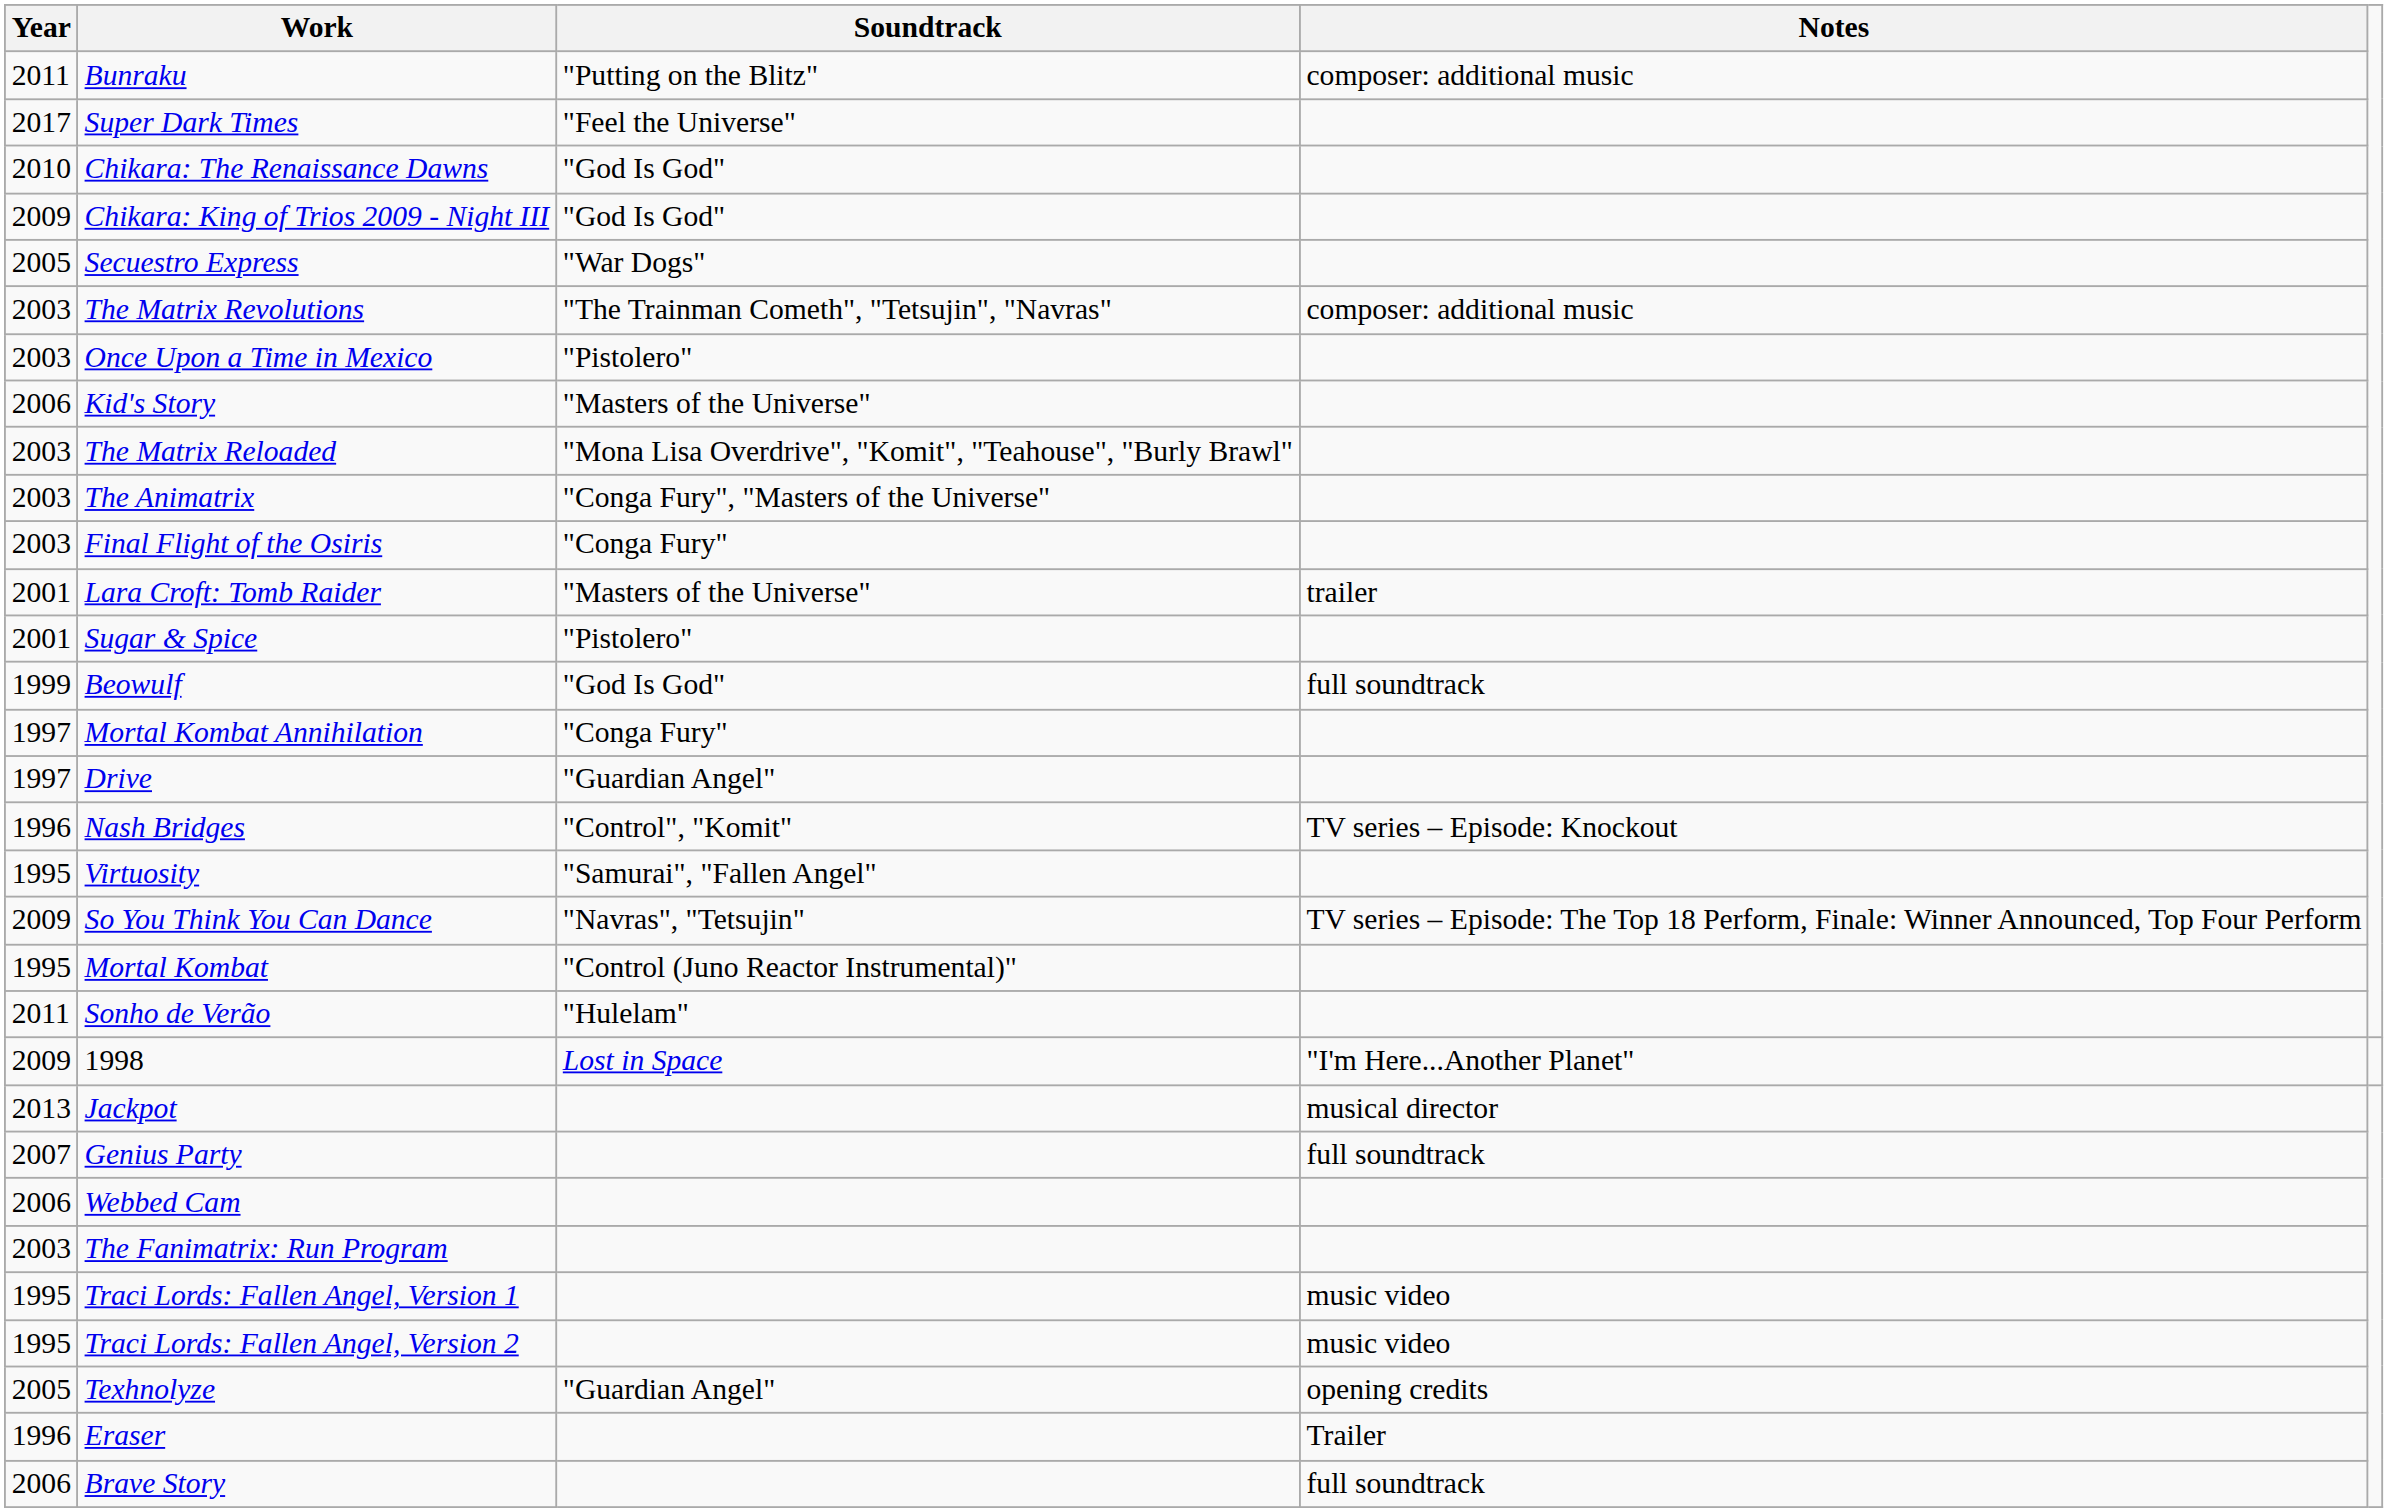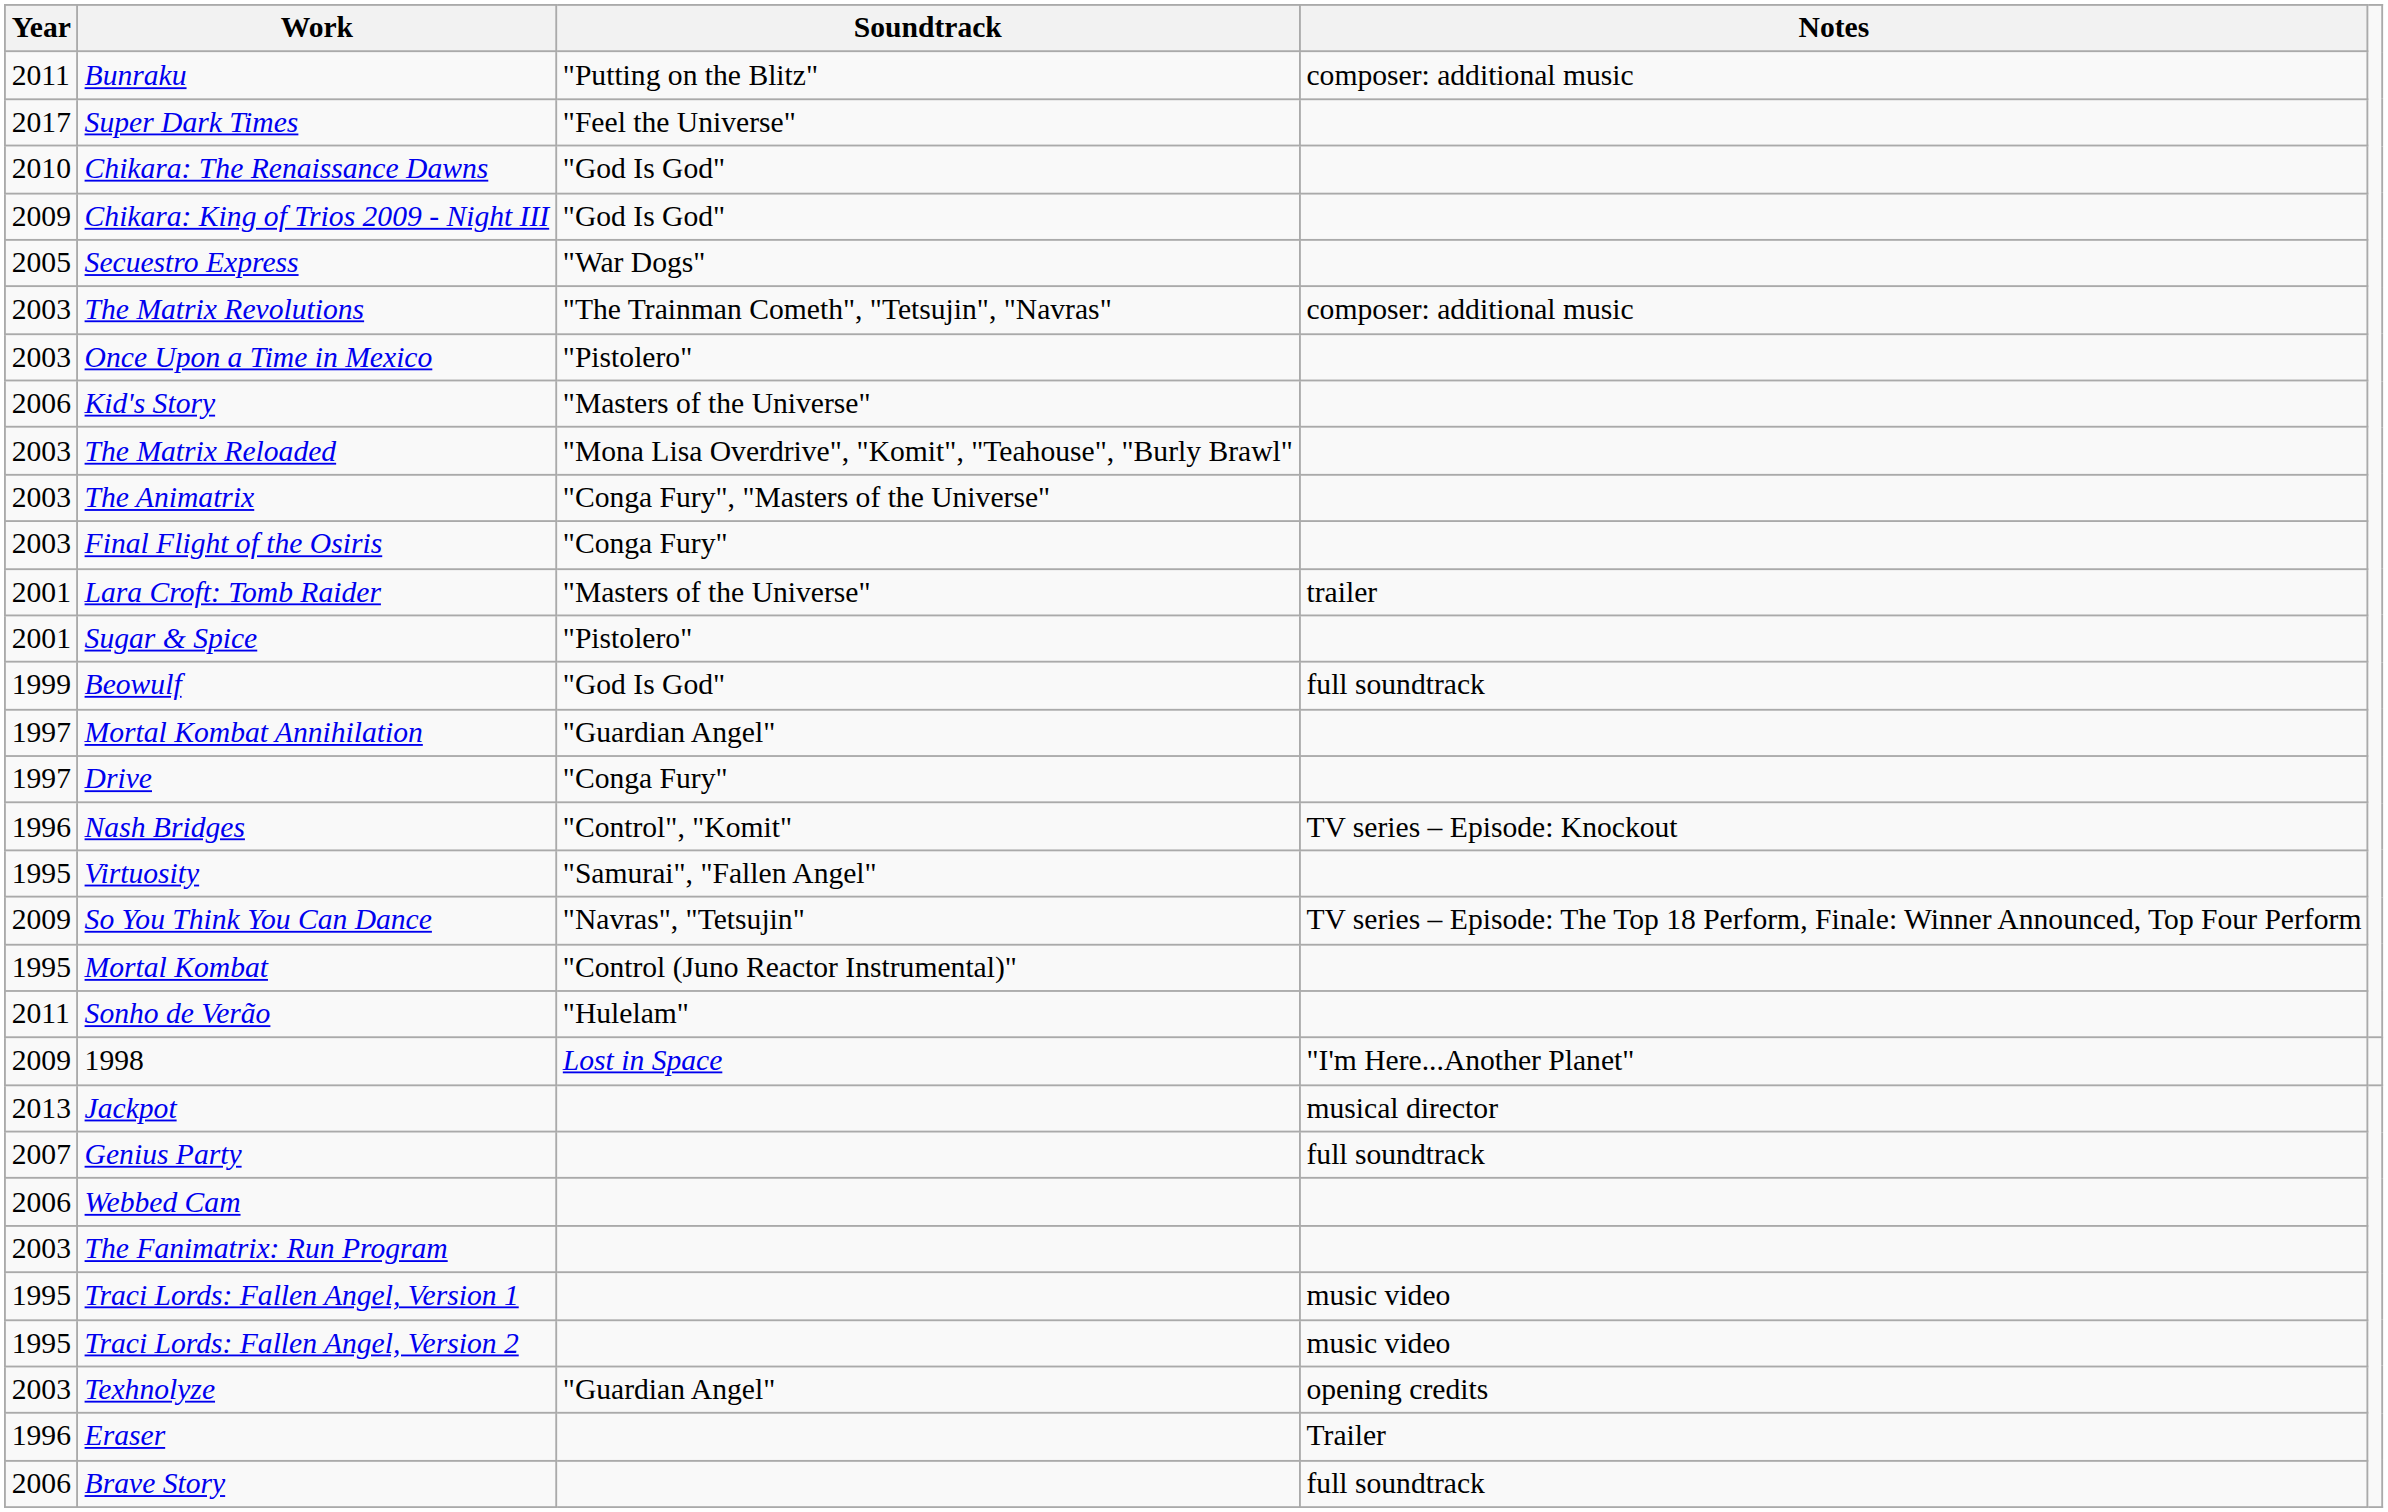 <table class="wikitable sortable">
 <tr>
 <th>Year</th>
 <th>Work</th>
 <th>Soundtrack</th>
 <th>Notes</th>
 </tr>
 <tr>
 <td>2011</td>
 <td><em><a href='#'>Bunraku</a></em></td>
 <td>"Putting on the Blitz"</td>
 <td>composer: additional music</td>
 </tr>
 <tr>
 <td>2017</td>
 <td><em><a href='#'>Super Dark Times</a></em></td>
 <td>"Feel the Universe"</td>
 <td></td>
 </tr>
 <tr>
 <td>2010</td>
 <td><em><a href='#'>Chikara: The Renaissance Dawns</a></em></td>
 <td>"God Is God"</td>
 <td></td>
 </tr>
 <tr>
 <td>2009</td>
 <td><em><a href='#'>Chikara: King of Trios 2009 - Night III</a></em></td>
 <td>"God Is God"</td>
 <td></td>
 </tr>
 <tr>
 <td>2005</td>
 <td><em><a href='#'>Secuestro Express</a></em></td>
 <td>"War Dogs"</td>
 <td></td>
 </tr>
 <tr>
 <td>2003</td>
 <td><em><a href='#'>The Matrix Revolutions</a></em></td>
 <td>"The Trainman Cometh", "Tetsujin", "Navras"</td>
 <td>composer: additional music</td>
 </tr>
 <tr>
 <td>2003</td>
 <td><em><a href='#'>Once Upon a Time in Mexico</a></em></td>
 <td>"Pistolero"</td>
 <td></td>
 </tr>
 <tr>
 <td>2006</td>
 <td><em><a href='#'>Kid's Story</a></em></td>
 <td>"Masters of the Universe"</td>
 <td></td>
 </tr>
 <tr>
 <td>2003</td>
 <td><em><a href='#'>The Matrix Reloaded</a></em></td>
 <td>"Mona Lisa Overdrive", "Komit", "Teahouse", "Burly Brawl"</td>
 <td></td>
 </tr>
 <tr>
 <td>2003</td>
 <td><em><a href='#'>The Animatrix</a></em></td>
 <td>"Conga Fury", "Masters of the Universe"</td>
 <td></td>
 </tr>
 <tr>
 <td>2003</td>
 <td><em><a href='#'>Final Flight of the Osiris</a></em></td>
 <td>"Conga Fury"</td>
 <td></td>
 </tr>
 <tr>
 <td>2001</td>
 <td><em><a href='#'>Lara Croft: Tomb Raider</a></em></td>
 <td>"Masters of the Universe"</td>
 <td>trailer</td>
 </tr>
 <tr>
 <td>2001</td>
 <td><em><a href='#'>Sugar & Spice</a></em></td>
 <td>"Pistolero"</td>
 <td></td>
 </tr>
 <tr>
 <td>1999</td>
 <td><em><a href='#'>Beowulf</a></em></td>
 <td>"God Is God"</td>
 <td>full soundtrack</td>
 </tr>
 <tr>
 <td>1997</td>
 <td><em><a href='#'>Mortal Kombat Annihilation</a></em></td>
-<td>"Conga Fury"</td>
+<td>"Guardian Angel"</td>
 <td></td>
 </tr>
 <tr>
 <td>1997</td>
 <td><em><a href='#'>Drive</a></em></td>
-<td>"Guardian Angel"</td>
+<td>"Conga Fury"</td>
 <td></td>
 </tr>
 <tr>
 <td>1996</td>
 <td><em><a href='#'>Nash Bridges</a></em></td>
 <td>"Control", "Komit"</td>
 <td>TV series – Episode: Knockout</td>
 </tr>
 <tr>
 <td>1995</td>
 <td><em><a href='#'>Virtuosity</a></em></td>
 <td>"Samurai", "Fallen Angel"</td>
 <td></td>
 </tr>
 <tr>
 <td>2009</td>
 <td><em><a href='#'>So You Think You Can Dance</a></em></td>
 <td>"Navras", "Tetsujin"</td>
 <td>TV series – Episode: The Top 18 Perform, Finale: Winner Announced, Top Four Perform</td>
 </tr>
 <tr>
 <td>1995</td>
 <td><em><a href='#'>Mortal Kombat</a></em></td>
 <td>"Control (Juno Reactor Instrumental)"</td>
 <td></td>
 </tr>
 <tr>
 <td>2011</td>
 <td><em><a href='#'>Sonho de Verão</a></em></td>
 <td>"Hulelam"</td>
 <td></td>
 </tr>
 <tr>
 <td>2009</td>
 <td>1998</td>
 <td><em><a href='#'>Lost in Space</a></em></td>
 <td>"I'm Here...Another Planet"</td>
 <td></td>
 </tr>
 <tr>
 <td>2013</td>
 <td><em><a href='#'>Jackpot</a></em></td>
 <td></td>
 <td>musical director</td>
 </tr>
 <tr>
 <td>2007</td>
 <td><em><a href='#'>Genius Party</a></em></td>
 <td></td>
 <td>full soundtrack</td>
 </tr>
 <tr>
 <td>2006</td>
 <td><em><a href='#'>Webbed Cam</a></em></td>
 <td></td>
 <td></td>
 </tr>
 <tr>
 <td>2003</td>
 <td><em><a href='#'>The Fanimatrix: Run Program</a></em></td>
 <td></td>
 <td></td>
 </tr>
 <tr>
 <td>1995</td>
 <td><em><a href='#'>Traci Lords: Fallen Angel, Version 1</a></em></td>
 <td></td>
 <td>music video</td>
 </tr>
 <tr>
 <td>1995</td>
 <td><em><a href='#'>Traci Lords: Fallen Angel, Version 2</a></em></td>
 <td></td>
 <td>music video</td>
 </tr>
 <tr>
-<td>2005</td>
+<td>2003</td>
 <td><em><a href='#'>Texhnolyze</a></em></td>
 <td>"Guardian Angel"</td>
 <td>opening credits</td>
 </tr>
 <tr>
 <td>1996</td>
 <td><em><a href='#'>Eraser</a></em></td>
 <td></td>
 <td>Trailer</td>
 </tr>
 <tr>
 <td>2006</td>
 <td><em><a href='#'>Brave Story</a></em></td>
 <td></td>
 <td>full soundtrack</td>
 </tr>
 </table>
